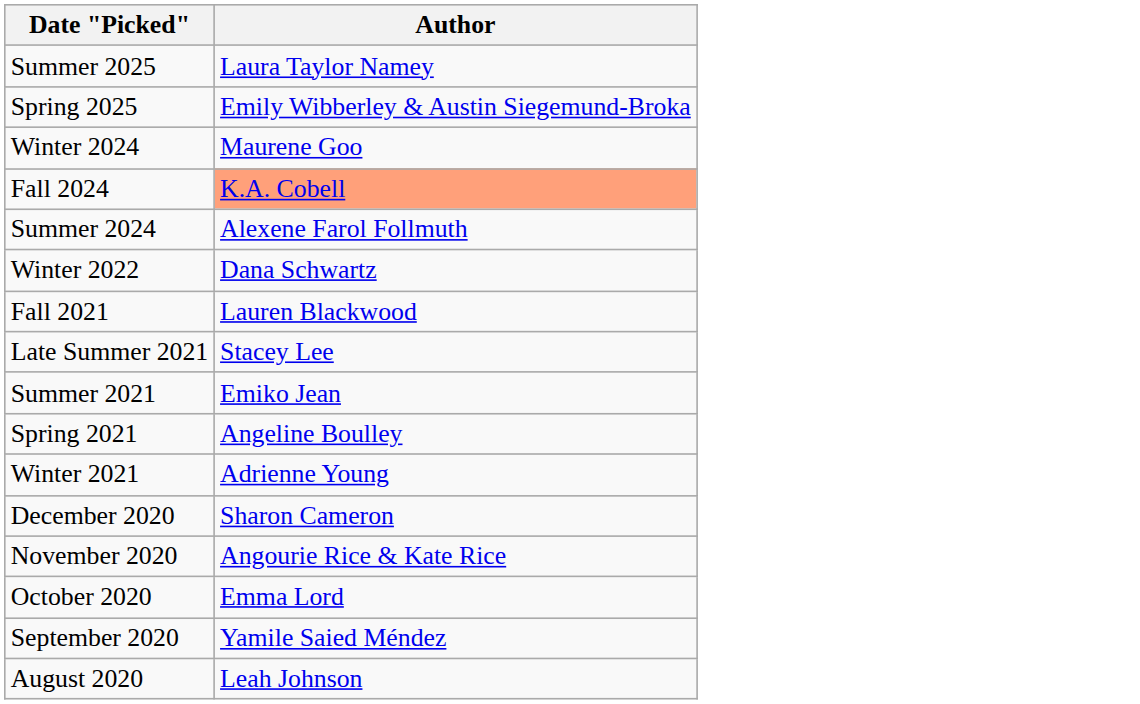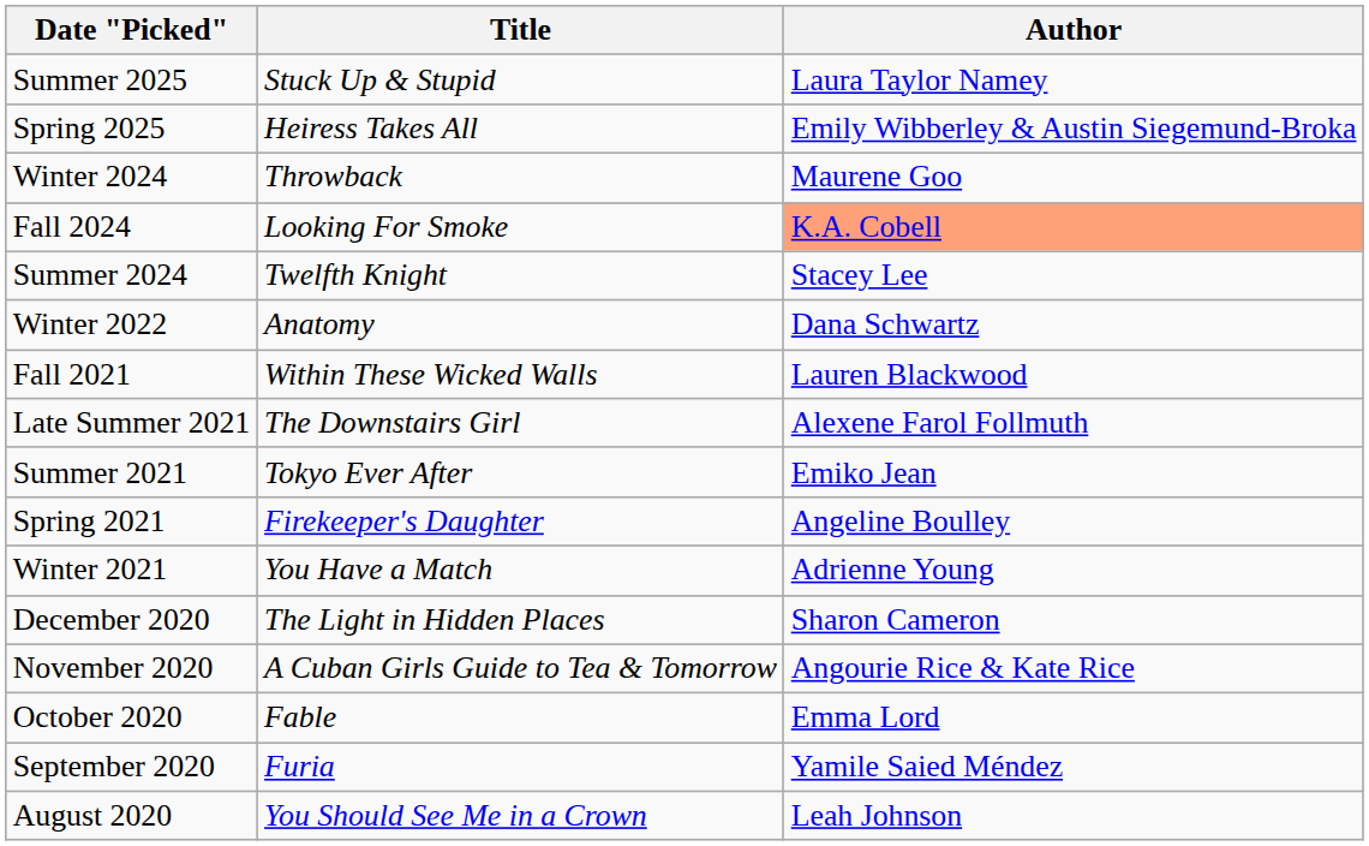 <table class="wikitable">
 <tr>
 <th>Date "Picked"</th>
+<th>Title</th>
 <th>Author</th>
 </tr>
 <tr>
 <td>Summer 2025</td>
+<td><em>Stuck Up & Stupid</em></td>
 <td><a href='#'>Laura Taylor Namey</a></td>
 </tr>
 <tr>
 <td>Spring 2025</td>
+<td><em>Heiress Takes All</em></td>
 <td><a href='#'>Emily Wibberley & Austin Siegemund-Broka</a></td>
 </tr>
 <tr>
 <td>Winter 2024</td>
+<td><em>Throwback</em></td>
 <td><a href='#'>Maurene Goo</a></td>
 </tr>
 <tr>
 <td>Fall 2024</td>
+<td><em>Looking For Smoke</em></td>
 <td style="background: lightsalmon;"><a href='#'>K.A. Cobell</a></td>
 </tr>
 <tr>
 <td>Summer 2024</td>
-<td><a href='#'>Alexene Farol Follmuth</a></td>
+<td><em>Twelfth Knight</em></td>
+<td><a href='#'>Stacey Lee</a></td>
 </tr>
 <tr>
 <td>Winter 2022</td>
+<td><em>Anatomy</em></td>
 <td><a href='#'>Dana Schwartz</a></td>
 </tr>
 <tr>
 <td>Fall 2021</td>
+<td><em>Within These Wicked Walls</em></td>
 <td><a href='#'>Lauren Blackwood</a></td>
 </tr>
 <tr>
 <td>Late Summer 2021</td>
-<td><a href='#'>Stacey Lee</a></td>
+<td><em>The Downstairs Girl</em></td>
+<td><a href='#'>Alexene Farol Follmuth</a></td>
 </tr>
 <tr>
 <td>Summer 2021</td>
+<td><em>Tokyo Ever After</em></td>
 <td><a href='#'>Emiko Jean</a></td>
 </tr>
 <tr>
 <td>Spring 2021</td>
+<td><em><a href='#'>Firekeeper's Daughter</a></em></td>
 <td><a href='#'>Angeline Boulley</a></td>
 </tr>
 <tr>
 <td>Winter 2021</td>
+<td><em>You Have a Match</em></td>
 <td><a href='#'>Adrienne Young</a></td>
 </tr>
 <tr>
 <td>December 2020</td>
+<td><em>The Light in Hidden Places</em></td>
 <td><a href='#'>Sharon Cameron</a></td>
 </tr>
 <tr>
 <td>November 2020</td>
+<td><em>A Cuban Girls Guide to Tea & Tomorrow</em></td>
 <td><a href='#'>Angourie Rice & Kate Rice</a></td>
 </tr>
 <tr>
 <td>October 2020</td>
+<td><em>Fable</em></td>
 <td><a href='#'>Emma Lord</a></td>
 </tr>
 <tr>
 <td>September 2020</td>
+<td><em><a href='#'>Furia</a></em></td>
 <td><a href='#'>Yamile Saied Méndez</a></td>
 </tr>
 <tr>
 <td>August 2020</td>
+<td><em><a href='#'>You Should See Me in a Crown</a></em></td>
 <td><a href='#'>Leah Johnson</a></td>
 </tr>
 </table>
